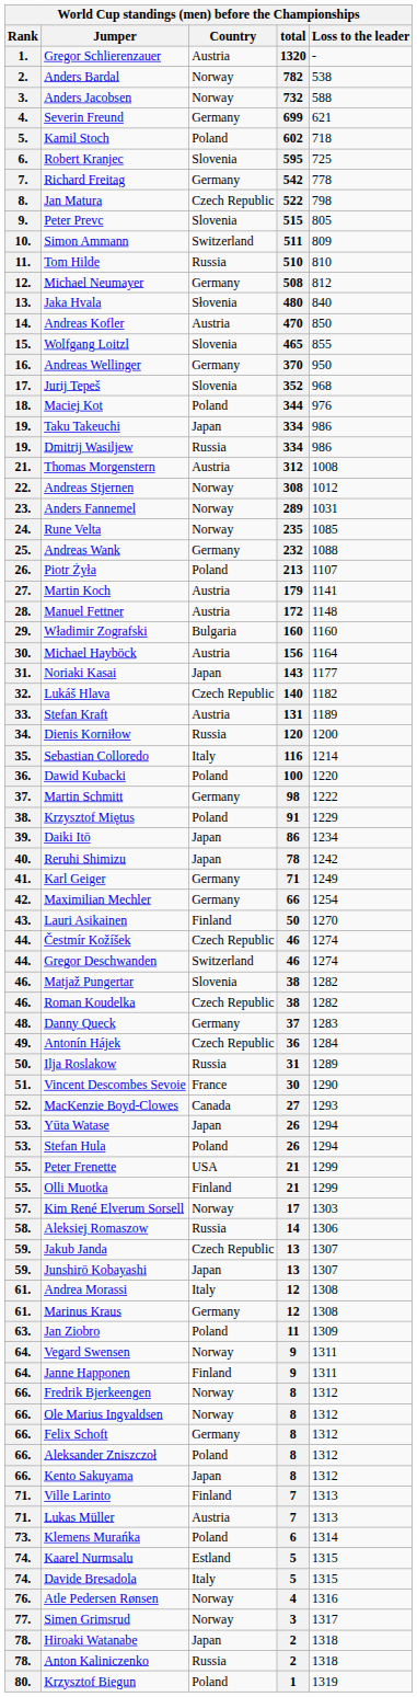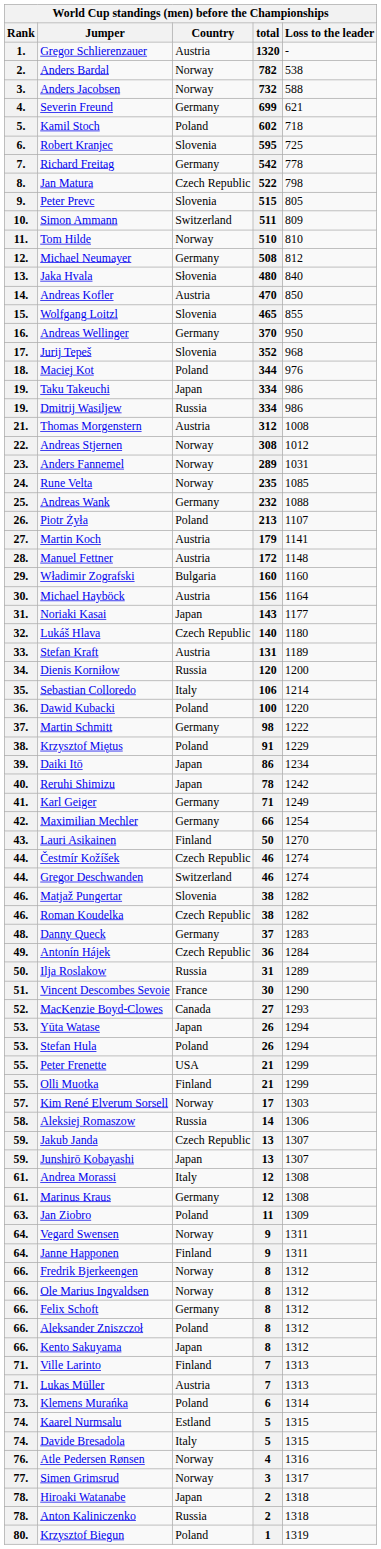 <table class="wikitable collapsible collapsed" style="margin-bottom: 10px">
 <tr>
 <th colspan="5">World Cup standings (men) before the Championships</th>
 </tr>
 <tr>
 <th>Rank</th>
 <th>Jumper</th>
 <th>Country</th>
 <th>total</th>
 <th>Loss to the leader</th>
 </tr>
 <tr>
 <th>1.</th>
 <td><a href='#'>Gregor Schlierenzauer</a></td>
 <td>Austria</td>
 <th>1320</th>
 <td>-</td>
 </tr>
 <tr>
 <th>2.</th>
 <td><a href='#'>Anders Bardal</a></td>
 <td>Norway</td>
 <th>782</th>
 <td>538</td>
 </tr>
 <tr>
 <th>3.</th>
 <td><a href='#'>Anders Jacobsen</a></td>
 <td>Norway</td>
 <th>732</th>
 <td>588</td>
 </tr>
 <tr>
 <th>4.</th>
 <td><a href='#'>Severin Freund</a></td>
 <td>Germany</td>
 <th>699</th>
 <td>621</td>
 </tr>
 <tr>
 <th>5.</th>
 <td><a href='#'>Kamil Stoch</a></td>
 <td>Poland</td>
 <th>602</th>
 <td>718</td>
 </tr>
 <tr>
 <th>6.</th>
 <td><a href='#'>Robert Kranjec</a></td>
 <td>Slovenia</td>
 <th>595</th>
 <td>725</td>
 </tr>
 <tr>
 <th>7.</th>
 <td><a href='#'>Richard Freitag</a></td>
 <td>Germany</td>
 <th>542</th>
 <td>778</td>
 </tr>
 <tr>
 <th>8.</th>
 <td><a href='#'>Jan Matura</a></td>
 <td>Czech Republic</td>
 <th>522</th>
 <td>798</td>
 </tr>
 <tr>
 <th>9.</th>
 <td><a href='#'>Peter Prevc</a></td>
 <td>Slovenia</td>
 <th>515</th>
 <td>805</td>
 </tr>
 <tr>
 <th>10.</th>
 <td><a href='#'>Simon Ammann</a></td>
 <td>Switzerland</td>
 <th>511</th>
 <td>809</td>
 </tr>
 <tr>
 <th>11.</th>
 <td><a href='#'>Tom Hilde</a></td>
-<td>Russia</td>
+<td>Norway</td>
 <th>510</th>
 <td>810</td>
 </tr>
 <tr>
 <th>12.</th>
 <td><a href='#'>Michael Neumayer</a></td>
 <td>Germany</td>
 <th>508</th>
 <td>812</td>
 </tr>
 <tr>
 <th>13.</th>
 <td><a href='#'>Jaka Hvala</a></td>
 <td>Słovenia</td>
 <th>480</th>
 <td>840</td>
 </tr>
 <tr>
 <th>14.</th>
 <td><a href='#'>Andreas Kofler</a></td>
 <td>Austria</td>
 <th>470</th>
 <td>850</td>
 </tr>
 <tr>
 <th>15.</th>
 <td><a href='#'>Wolfgang Loitzl</a></td>
 <td>Slovenia</td>
 <th>465</th>
 <td>855</td>
 </tr>
 <tr>
 <th>16.</th>
 <td><a href='#'>Andreas Wellinger</a></td>
 <td>Germany</td>
 <th>370</th>
 <td>950</td>
 </tr>
 <tr>
 <th>17.</th>
 <td><a href='#'>Jurij Tepeš</a></td>
 <td>Slovenia</td>
 <th>352</th>
 <td>968</td>
 </tr>
 <tr>
 <th>18.</th>
 <td><a href='#'>Maciej Kot</a></td>
 <td>Poland</td>
 <th>344</th>
 <td>976</td>
 </tr>
 <tr>
 <th>19.</th>
 <td><a href='#'>Taku Takeuchi</a></td>
 <td>Japan</td>
 <th>334</th>
 <td>986</td>
 </tr>
 <tr>
 <th>19.</th>
 <td><a href='#'>Dmitrij Wasiljew</a></td>
 <td>Russia</td>
 <th>334</th>
 <td>986</td>
 </tr>
 <tr>
 <th>21.</th>
 <td><a href='#'>Thomas Morgenstern</a></td>
 <td>Austria</td>
 <th>312</th>
 <td>1008</td>
 </tr>
 <tr>
 <th>22.</th>
 <td><a href='#'>Andreas Stjernen</a></td>
 <td>Norway</td>
 <th>308</th>
 <td>1012</td>
 </tr>
 <tr>
 <th>23.</th>
 <td><a href='#'>Anders Fannemel</a></td>
 <td>Norway</td>
 <th>289</th>
 <td>1031</td>
 </tr>
 <tr>
 <th>24.</th>
 <td><a href='#'>Rune Velta</a></td>
 <td>Norway</td>
 <th>235</th>
 <td>1085</td>
 </tr>
 <tr>
 <th>25.</th>
 <td><a href='#'>Andreas Wank</a></td>
 <td>Germany</td>
 <th>232</th>
 <td>1088</td>
 </tr>
 <tr>
 <th>26.</th>
 <td><a href='#'>Piotr Żyła</a></td>
 <td>Poland</td>
 <th>213</th>
 <td>1107</td>
 </tr>
 <tr>
 <th>27.</th>
 <td><a href='#'>Martin Koch</a></td>
 <td>Austria</td>
 <th>179</th>
 <td>1141</td>
 </tr>
 <tr>
 <th>28.</th>
 <td><a href='#'>Manuel Fettner</a></td>
 <td>Austria</td>
 <th>172</th>
 <td>1148</td>
 </tr>
 <tr>
 <th>29.</th>
 <td><a href='#'>Władimir Zografski</a></td>
 <td>Bulgaria</td>
 <th>160</th>
 <td>1160</td>
 </tr>
 <tr>
 <th>30.</th>
 <td><a href='#'>Michael Hayböck</a></td>
 <td>Austria</td>
 <th>156</th>
 <td>1164</td>
 </tr>
 <tr>
 <th>31.</th>
 <td><a href='#'>Noriaki Kasai</a></td>
 <td>Japan</td>
 <th>143</th>
 <td>1177</td>
 </tr>
 <tr>
 <th>32.</th>
 <td><a href='#'>Lukáš Hlava</a></td>
 <td>Czech Republic</td>
 <th>140</th>
-<td>1182</td>
+<td>1180</td>
 </tr>
 <tr>
 <th>33.</th>
 <td><a href='#'>Stefan Kraft</a></td>
 <td>Austria</td>
 <th>131</th>
 <td>1189</td>
 </tr>
 <tr>
 <th>34.</th>
 <td><a href='#'>Dienis Korniłow</a></td>
 <td>Russia</td>
 <th>120</th>
 <td>1200</td>
 </tr>
 <tr>
 <th>35.</th>
 <td><a href='#'>Sebastian Colloredo</a></td>
 <td>Italy</td>
-<th>116</th>
+<th>106</th>
 <td>1214</td>
 </tr>
 <tr>
 <th>36.</th>
 <td><a href='#'>Dawid Kubacki</a></td>
 <td>Poland</td>
 <th>100</th>
 <td>1220</td>
 </tr>
 <tr>
 <th>37.</th>
 <td><a href='#'>Martin Schmitt</a></td>
 <td>Germany</td>
 <th>98</th>
 <td>1222</td>
 </tr>
 <tr>
 <th>38.</th>
 <td><a href='#'>Krzysztof Miętus</a></td>
 <td>Poland</td>
 <th>91</th>
 <td>1229</td>
 </tr>
 <tr>
 <th>39.</th>
 <td><a href='#'>Daiki Itō</a></td>
 <td>Japan</td>
 <th>86</th>
 <td>1234</td>
 </tr>
 <tr>
 <th>40.</th>
 <td><a href='#'>Reruhi Shimizu</a></td>
 <td>Japan</td>
 <th>78</th>
 <td>1242</td>
 </tr>
 <tr>
 <th>41.</th>
 <td><a href='#'>Karl Geiger</a></td>
 <td>Germany</td>
 <th>71</th>
 <td>1249</td>
 </tr>
 <tr>
 <th>42.</th>
 <td><a href='#'>Maximilian Mechler</a></td>
 <td>Germany</td>
 <th>66</th>
 <td>1254</td>
 </tr>
 <tr>
 <th>43.</th>
 <td><a href='#'>Lauri Asikainen</a></td>
 <td>Finland</td>
 <th>50</th>
 <td>1270</td>
 </tr>
 <tr>
 <th>44.</th>
 <td><a href='#'>Čestmír Kožíšek</a></td>
 <td>Czech Republic</td>
 <th>46</th>
 <td>1274</td>
 </tr>
 <tr>
 <th>44.</th>
 <td><a href='#'>Gregor Deschwanden</a></td>
 <td>Switzerland</td>
 <th>46</th>
 <td>1274</td>
 </tr>
 <tr>
 <th>46.</th>
 <td><a href='#'>Matjaž Pungertar</a></td>
 <td>Slovenia</td>
 <th>38</th>
 <td>1282</td>
 </tr>
 <tr>
 <th>46.</th>
 <td><a href='#'>Roman Koudelka</a></td>
 <td>Czech Republic</td>
 <th>38</th>
 <td>1282</td>
 </tr>
 <tr>
 <th>48.</th>
 <td><a href='#'>Danny Queck</a></td>
 <td>Germany</td>
 <th>37</th>
 <td>1283</td>
 </tr>
 <tr>
 <th>49.</th>
 <td><a href='#'>Antonín Hájek</a></td>
 <td>Czech Republic</td>
 <th>36</th>
 <td>1284</td>
 </tr>
 <tr>
 <th>50.</th>
 <td><a href='#'>Ilja Roslakow</a></td>
 <td>Russia</td>
 <th>31</th>
 <td>1289</td>
 </tr>
 <tr>
 <th>51.</th>
 <td><a href='#'>Vincent Descombes Sevoie</a></td>
 <td>France</td>
 <th>30</th>
 <td>1290</td>
 </tr>
 <tr>
 <th>52.</th>
 <td><a href='#'>MacKenzie Boyd-Clowes</a></td>
 <td>Canada</td>
 <th>27</th>
 <td>1293</td>
 </tr>
 <tr>
 <th>53.</th>
 <td><a href='#'>Yūta Watase</a></td>
 <td>Japan</td>
 <th>26</th>
 <td>1294</td>
 </tr>
 <tr>
 <th>53.</th>
 <td><a href='#'>Stefan Hula</a></td>
 <td>Poland</td>
 <th>26</th>
 <td>1294</td>
 </tr>
 <tr>
 <th>55.</th>
 <td><a href='#'>Peter Frenette</a></td>
 <td>USA</td>
 <th>21</th>
 <td>1299</td>
 </tr>
 <tr>
 <th>55.</th>
 <td><a href='#'>Olli Muotka</a></td>
 <td>Finland</td>
 <th>21</th>
 <td>1299</td>
 </tr>
 <tr>
 <th>57.</th>
 <td><a href='#'>Kim René Elverum Sorsell</a></td>
 <td>Norway</td>
 <th>17</th>
 <td>1303</td>
 </tr>
 <tr>
 <th>58.</th>
 <td><a href='#'>Aleksiej Romaszow</a></td>
 <td>Russia</td>
 <th>14</th>
 <td>1306</td>
 </tr>
 <tr>
 <th>59.</th>
 <td><a href='#'>Jakub Janda</a></td>
 <td>Czech Republic</td>
 <th>13</th>
 <td>1307</td>
 </tr>
 <tr>
 <th>59.</th>
 <td><a href='#'>Junshirō Kobayashi</a></td>
 <td>Japan</td>
 <th>13</th>
 <td>1307</td>
 </tr>
 <tr>
 <th>61.</th>
 <td><a href='#'>Andrea Morassi</a></td>
 <td>Italy</td>
 <th>12</th>
 <td>1308</td>
 </tr>
 <tr>
 <th>61.</th>
 <td><a href='#'>Marinus Kraus</a></td>
 <td>Germany</td>
 <th>12</th>
 <td>1308</td>
 </tr>
 <tr>
 <th>63.</th>
 <td><a href='#'>Jan Ziobro</a></td>
 <td>Poland</td>
 <th>11</th>
 <td>1309</td>
 </tr>
 <tr>
 <th>64.</th>
 <td><a href='#'>Vegard Swensen</a></td>
 <td>Norway</td>
 <th>9</th>
 <td>1311</td>
 </tr>
 <tr>
 <th>64.</th>
 <td><a href='#'>Janne Happonen</a></td>
 <td>Finland</td>
 <th>9</th>
 <td>1311</td>
 </tr>
 <tr>
 <th>66.</th>
 <td><a href='#'>Fredrik Bjerkeengen</a></td>
 <td>Norway</td>
 <th>8</th>
 <td>1312</td>
 </tr>
 <tr>
 <th>66.</th>
 <td><a href='#'>Ole Marius Ingvaldsen</a></td>
 <td>Norway</td>
 <th>8</th>
 <td>1312</td>
 </tr>
 <tr>
 <th>66.</th>
 <td><a href='#'>Felix Schoft</a></td>
 <td>Germany</td>
 <th>8</th>
 <td>1312</td>
 </tr>
 <tr>
 <th>66.</th>
 <td><a href='#'>Aleksander Zniszczoł</a></td>
 <td>Poland</td>
 <th>8</th>
 <td>1312</td>
 </tr>
 <tr>
 <th>66.</th>
 <td><a href='#'>Kento Sakuyama</a></td>
 <td>Japan</td>
 <th>8</th>
 <td>1312</td>
 </tr>
 <tr>
 <th>71.</th>
 <td><a href='#'>Ville Larinto</a></td>
 <td>Finland</td>
 <th>7</th>
 <td>1313</td>
 </tr>
 <tr>
 <th>71.</th>
 <td><a href='#'>Lukas Müller</a></td>
 <td>Austria</td>
 <th>7</th>
 <td>1313</td>
 </tr>
 <tr>
 <th>73.</th>
 <td><a href='#'>Klemens Murańka</a></td>
 <td>Poland</td>
 <th>6</th>
 <td>1314</td>
 </tr>
 <tr>
 <th>74.</th>
 <td><a href='#'>Kaarel Nurmsalu</a></td>
 <td>Estland</td>
 <th>5</th>
 <td>1315</td>
 </tr>
 <tr>
 <th>74.</th>
 <td><a href='#'>Davide Bresadola</a></td>
 <td>Italy</td>
 <th>5</th>
 <td>1315</td>
 </tr>
 <tr>
 <th>76.</th>
 <td><a href='#'>Atle Pedersen Rønsen</a></td>
 <td>Norway</td>
 <th>4</th>
 <td>1316</td>
 </tr>
 <tr>
 <th>77.</th>
 <td><a href='#'>Simen Grimsrud</a></td>
 <td>Norway</td>
 <th>3</th>
 <td>1317</td>
 </tr>
 <tr>
 <th>78.</th>
 <td><a href='#'>Hiroaki Watanabe</a></td>
 <td>Japan</td>
 <th>2</th>
 <td>1318</td>
 </tr>
 <tr>
 <th>78.</th>
 <td><a href='#'>Anton Kaliniczenko</a></td>
 <td>Russia</td>
 <th>2</th>
 <td>1318</td>
 </tr>
 <tr>
 <th>80.</th>
 <td><a href='#'>Krzysztof Biegun</a></td>
 <td>Poland</td>
 <th>1</th>
 <td>1319</td>
 </tr>
 </table>
